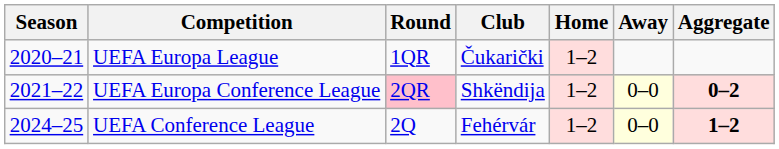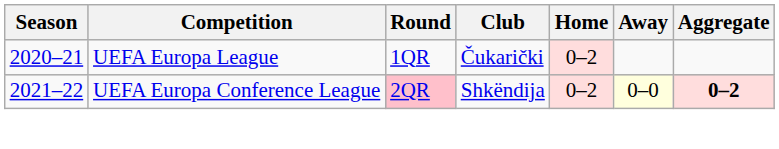 <table class="wikitable mw-collapsible mw-collapsed" align=center cellspacing="0" cellpadding="3" style="border:1px solid #AAAAAA;font-size:90%">
 <tr>
 <th>Season</th>
 <th>Competition</th>
 <th>Round</th>
 <th>Club</th>
 <th>Home</th>
 <th>Away</th>
 <th>Aggregate</th>
 </tr>
 <tr>
 <td><a href='#'>2020–21</a></td>
 <td><a href='#'>UEFA Europa League</a></td>
 <td><a href='#'>1QR</a></td>
 <td> <a href='#'>Čukarički</a></td>
-<td style="text-align:center; background:#fdd;">1–2</td>
+<td style="text-align:center; background:#fdd;">0–2</td>
 <td></td>
 <td></td>
 </tr>
 <tr>
 <td><a href='#'>2021–22</a></td>
 <td><a href='#'>UEFA Europa Conference League</a></td>
 <td style="background: pink;"><a href='#'>2QR</a></td>
 <td> <a href='#'>Shkëndija</a></td>
-<td style="text-align:center; background:#fdd;">1–2</td>
+<td style="text-align:center; background:#fdd;">0–2</td>
 <td style="text-align:center; background:#ffffdd;">0–0</td>
 <td style="text-align:center; background:#fdd;"><strong>0–2</strong></td>
 </tr>
-<tr>
-<td><a href='#'>2024–25</a></td>
-<td><a href='#'>UEFA Conference League</a></td>
-<td><a href='#'>2Q</a></td>
-<td> <a href='#'>Fehérvár</a></td>
-<td style="text-align:center; background:#fdd;">1–2</td>
-<td style="text-align:center; background:#ffffdd;">0–0</td>
-<td style="text-align:center; background:#fdd;"><strong>1–2</strong></td>
-</tr>
 </table>
